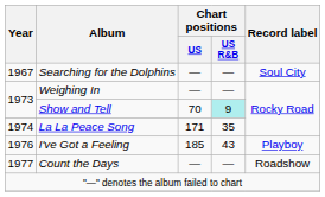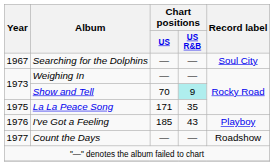 <table class="wikitable" style="text-align:center;">
 <tr>
 <th rowspan="2">Year</th>
 <th rowspan="2">Album</th>
 <th colspan="2">Chart positions</th>
 <th rowspan="2">Record label</th>
 </tr>
 <tr style="font-size:smaller;">
 <th width="40"><a href='#'>US</a></th>
 <th width="40"><a href='#'>US<br>R&B</a></th>
 </tr>
 <tr>
 <td rowspan="1">1967</td>
 <td align="left"><em>Searching for the Dolphins</em></td>
 <td>—</td>
 <td>—</td>
 <td rowspan="1"><a href='#'>Soul City</a></td>
 </tr>
 <tr>
 <td rowspan="2">1973</td>
 <td align="left"><em>Weighing In</em></td>
 <td>—</td>
 <td>—</td>
 <td rowspan="3"><a href='#'>Rocky Road</a></td>
 </tr>
 <tr>
 <td align="left"><em><a href='#'>Show and Tell</a></em></td>
 <td>70</td>
 <td style="background: paleturquoise;">9</td>
 </tr>
 <tr>
-<td rowspan="1">1974</td>
+<td rowspan="1">1975</td>
 <td align="left"><em><a href='#'>La La Peace Song</a></em></td>
 <td>171</td>
 <td>35</td>
 </tr>
 <tr>
 <td rowspan="1">1976</td>
 <td align="left"><em>I've Got a Feeling</em></td>
 <td>185</td>
 <td>43</td>
 <td rowspan="1"><a href='#'>Playboy</a></td>
 </tr>
 <tr>
 <td rowspan="1">1977</td>
 <td align="left"><em>Count the Days</em></td>
 <td>—</td>
 <td>—</td>
 <td rowspan="1">Roadshow</td>
 </tr>
 <tr>
 <td align="center" colspan="7"><small>"—" denotes the album failed to chart</small></td>
 </tr>
 <tr>
 </tr>
 </table>
